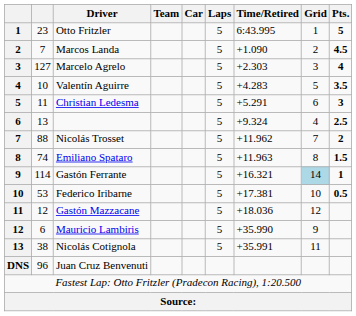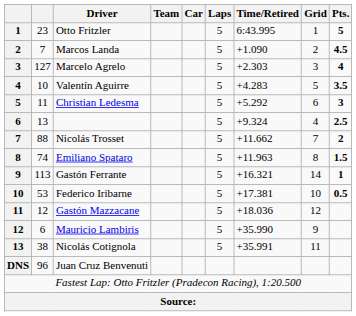 <table class="wikitable" style="font-size: 86%">
 <tr>
 <th></th>
 <th></th>
 <th>Driver</th>
 <th>Team</th>
 <th>Car</th>
 <th>Laps</th>
 <th>Time/Retired</th>
 <th>Grid</th>
 <th>Pts.</th>
 </tr>
 <tr>
 <th>1</th>
 <td align=center>23</td>
 <td> Otto Fritzler</td>
 <td></td>
 <td></td>
 <td align=center>5</td>
 <td>6:43.995</td>
 <td align=center>1</td>
 <td align=center><strong>5</strong></td>
 </tr>
 <tr>
 <th>2</th>
 <td align=center>7</td>
 <td> Marcos Landa</td>
 <td></td>
 <td></td>
 <td align=center>5</td>
 <td>+1.090</td>
 <td align=center>2</td>
 <td align=center><strong>4.5</strong></td>
 </tr>
 <tr>
 <th>3</th>
 <td align=center>127</td>
 <td> Marcelo Agrelo</td>
 <td></td>
 <td></td>
 <td align=center>5</td>
 <td>+2.303</td>
 <td align=center>3</td>
 <td align=center><strong>4</strong></td>
 </tr>
 <tr>
 <th>4</th>
 <td align=center>10</td>
 <td> Valentín Aguirre</td>
 <td></td>
 <td></td>
 <td align=center>5</td>
 <td>+4.283</td>
 <td align=center>5</td>
 <td align=center><strong>3.5</strong></td>
 </tr>
 <tr>
 <th>5</th>
 <td align=center>11</td>
 <td> <a href='#'>Christian Ledesma</a></td>
 <td></td>
 <td></td>
 <td align=center>5</td>
-<td>+5.291</td>
+<td>+5.292</td>
 <td align=center>6</td>
 <td align=center><strong>3</strong></td>
 </tr>
 <tr>
 <th>6</th>
 <td align=center>13</td>
 <td></td>
 <td></td>
 <td></td>
 <td align=center>5</td>
 <td>+9.324</td>
 <td align=center>4</td>
 <td align=center><strong>2.5</strong></td>
 </tr>
 <tr>
 <th>7</th>
 <td align=center>88</td>
 <td> Nicolás Trosset</td>
 <td></td>
 <td></td>
 <td align=center>5</td>
-<td>+11.962</td>
+<td>+11.662</td>
 <td align=center>7</td>
 <td align=center><strong>2</strong></td>
 </tr>
 <tr>
 <th>8</th>
 <td align=center>74</td>
 <td> <a href='#'>Emiliano Spataro</a></td>
 <td></td>
 <td></td>
 <td align=center>5</td>
 <td>+11.963</td>
 <td align=center>8</td>
 <td align=center><strong>1.5</strong></td>
 </tr>
 <tr>
 <th>9</th>
-<td align=center>114</td>
+<td align=center>113</td>
 <td> Gastón Ferrante</td>
 <td></td>
 <td></td>
 <td align=center>5</td>
 <td>+16.321</td>
-<td align=center style="background: lightblue;">14</td>
+<td align=center>14</td>
 <td align=center><strong>1</strong></td>
 </tr>
 <tr>
 <th>10</th>
 <td align=center>53</td>
 <td> Federico Iribarne</td>
 <td></td>
 <td></td>
 <td align=center>5</td>
 <td>+17.381</td>
 <td align=center>10</td>
 <td align=center><strong>0.5</strong></td>
 </tr>
 <tr>
 <th>11</th>
 <td align=center>12</td>
 <td> <a href='#'>Gastón Mazzacane</a></td>
 <td></td>
 <td></td>
 <td align=center>5</td>
 <td>+18.036</td>
 <td align=center>12</td>
 <td align=center></td>
 </tr>
 <tr>
 <th>12</th>
 <td align=center>6</td>
 <td> <a href='#'>Mauricio Lambiris</a></td>
 <td></td>
 <td></td>
 <td align=center>5</td>
 <td>+35.990</td>
 <td align=center>9</td>
 <td align=center></td>
 </tr>
 <tr>
 <th>13</th>
 <td align=center>38</td>
 <td> Nicolás Cotignola</td>
 <td></td>
 <td></td>
 <td align=center>5</td>
 <td>+35.991</td>
 <td align=center>11</td>
 <td align=center></td>
 </tr>
 <tr>
 <th>DNS</th>
 <td align=center>96</td>
 <td> Juan Cruz Benvenuti</td>
 <td></td>
 <td></td>
 <td align=center></td>
 <td></td>
 <td align=center></td>
 <td align=center></td>
 </tr>
 <tr>
 <td colspan=9 align=center><em>Fastest Lap: Otto Fritzler (Pradecon Racing), 1:20.500</em></td>
 </tr>
 <tr>
 <th colspan=9>Source:</th>
 </tr>
 </table>
